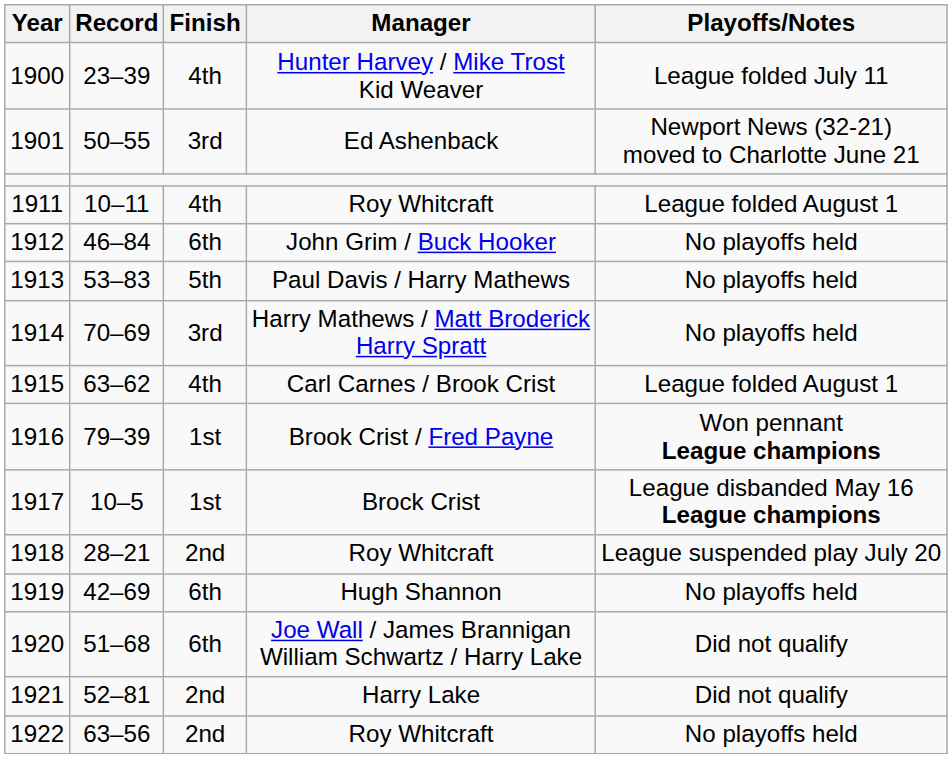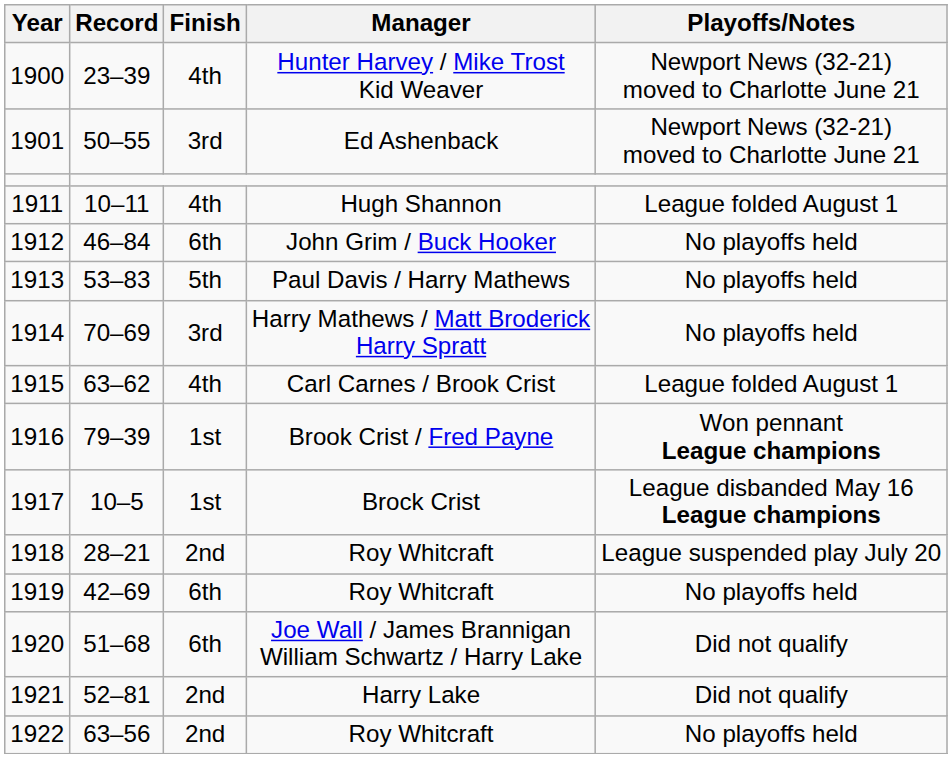 <table class="wikitable" style="text-align:center">
 <tr>
 <th>Year</th>
 <th>Record</th>
 <th>Finish</th>
 <th>Manager</th>
 <th>Playoffs/Notes</th>
 </tr>
 <tr align=center>
 <td>1900</td>
 <td>23–39</td>
 <td>4th</td>
 <td><a href='#'>Hunter Harvey</a> / <a href='#'>Mike Trost</a> <br> Kid Weaver</td>
-<td>League folded July 11</td>
+<td>Newport News (32-21)<br> moved to Charlotte June 21</td>
 </tr>
 <tr align=center>
 <td>1901</td>
 <td>50–55</td>
 <td>3rd</td>
 <td>Ed Ashenback</td>
 <td>Newport News (32-21)<br> moved to Charlotte June 21</td>
 </tr>
 <tr align=center>
 <td></td>
 </tr>
 <tr align=center>
 <td>1911</td>
 <td>10–11</td>
 <td>4th</td>
-<td>Roy Whitcraft</td>
+<td>Hugh Shannon</td>
 <td>League folded August 1</td>
 </tr>
 <tr align=center>
 <td>1912</td>
 <td>46–84</td>
 <td>6th</td>
 <td>John Grim / <a href='#'>Buck Hooker</a></td>
 <td>No playoffs held</td>
 </tr>
 <tr align=center>
 <td>1913</td>
 <td>53–83</td>
 <td>5th</td>
 <td>Paul Davis / Harry Mathews</td>
 <td>No playoffs held</td>
 </tr>
 <tr align=center>
 <td>1914</td>
 <td>70–69</td>
 <td>3rd</td>
 <td>Harry Mathews / <a href='#'>Matt Broderick</a> <br> <a href='#'>Harry Spratt</a></td>
 <td>No playoffs held</td>
 </tr>
 <tr align=center>
 <td>1915</td>
 <td>63–62</td>
 <td>4th</td>
 <td>Carl Carnes / Brook Crist</td>
 <td>League folded August 1</td>
 </tr>
 <tr align=center>
 <td>1916</td>
 <td>79–39</td>
 <td>1st</td>
 <td>Brook Crist / <a href='#'>Fred Payne</a></td>
 <td>Won pennant<br><strong>League champions</strong></td>
 </tr>
 <tr align=center>
 <td>1917</td>
 <td>10–5</td>
 <td>1st</td>
 <td>Brock Crist</td>
 <td>League disbanded May 16<br><strong>League champions</strong></td>
 </tr>
 <tr align=center>
 <td>1918</td>
 <td>28–21</td>
 <td>2nd</td>
 <td>Roy Whitcraft</td>
 <td>League suspended play July 20</td>
 </tr>
 <tr align=center>
 <td>1919</td>
 <td>42–69</td>
 <td>6th</td>
-<td>Hugh Shannon</td>
+<td>Roy Whitcraft</td>
 <td>No playoffs held</td>
 </tr>
 <tr align=center>
 <td>1920</td>
 <td>51–68</td>
 <td>6th</td>
 <td><a href='#'>Joe Wall</a> / James Brannigan <br> William Schwartz / Harry Lake</td>
 <td>Did not qualify</td>
 </tr>
 <tr align=center>
 <td>1921</td>
 <td>52–81</td>
 <td>2nd</td>
 <td>Harry Lake</td>
 <td>Did not qualify</td>
 </tr>
 <tr align=center>
 <td>1922</td>
 <td>63–56</td>
 <td>2nd</td>
 <td>Roy Whitcraft</td>
 <td>No playoffs held</td>
 </tr>
 <tr align=center>
 </tr>
 </table>
